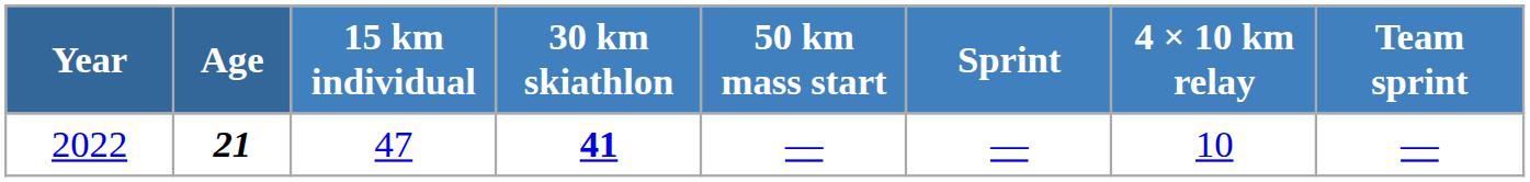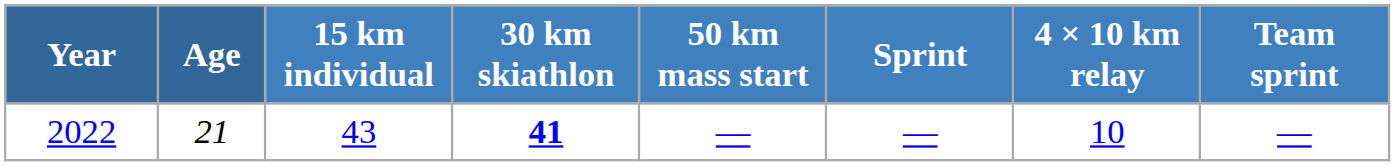 <table class="wikitable" style="font-size:95%; text-align:center; border:grey solid 1px; border-collapse:collapse; background:#ffffff;">
 <tr>
 <th style="background-color:#369; color:white; width:60px;"> Year </th>
 <th style="background-color:#369; color:white; width:40px;"> Age </th>
 <th style="background-color:#4180be; color:white; width:75px;"> 15 km <br> individual </th>
 <th style="background-color:#4180be; color:white; width:75px;"> 30 km <br> skiathlon </th>
 <th style="background-color:#4180be; color:white; width:75px;"> 50 km <br> mass start </th>
 <th style="background-color:#4180be; color:white; width:75px;"> Sprint </th>
 <th style="background-color:#4180be; color:white; width:75px;"> 4 × 10 km <br> relay </th>
 <th style="background-color:#4180be; color:white; width:75px;"> Team <br> sprint </th>
 </tr>
 <tr>
 <td><a href='#'>2022</a></td>
-<td><strong><em>21</em></strong></td>
-<td><a href='#'>47</a></td>
+<td><em>21</em></td>
+<td><a href='#'>43</a></td>
 <td><strong><a href='#'>41</a></strong></td>
 <td><a href='#'>—</a></td>
 <td><a href='#'>—</a></td>
 <td><a href='#'>10</a></td>
 <td><a href='#'>—</a></td>
 </tr>
 </table>
